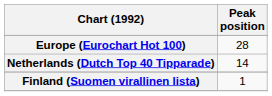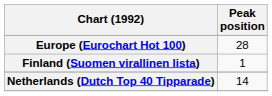 <table class="wikitable sortable plainrowheaders" style="text-align:center">
 <tr>
 <th scope="col">Chart (1992)</th>
 <th scope="col">Peak<br>position</th>
 </tr>
 <tr>
 </tr>
 <tr>
 </tr>
 <tr>
 </tr>
 <tr>
 <th scope="row">Europe (<a href='#'>Eurochart Hot 100</a>)</th>
 <td>28</td>
 </tr>
 <tr>
-<th scope="row">Netherlands (<a href='#'>Dutch Top 40 Tipparade</a>)</th>
-<td>14</td>
+<th scope="row">Finland (<a href='#'>Suomen virallinen lista</a>)</th>
+<td>1</td>
 </tr>
 <tr>
 </tr>
 <tr>
 </tr>
 <tr>
-<th scope="row">Finland (<a href='#'>Suomen virallinen lista</a>)</th>
-<td>1</td>
+<th scope="row">Netherlands (<a href='#'>Dutch Top 40 Tipparade</a>)</th>
+<td>14</td>
 </tr>
 <tr>
 </tr>
 <tr>
 </tr>
 <tr>
 </tr>
 <tr>
 </tr>
 <tr>
 </tr>
 <tr>
 </tr>
 </table>
